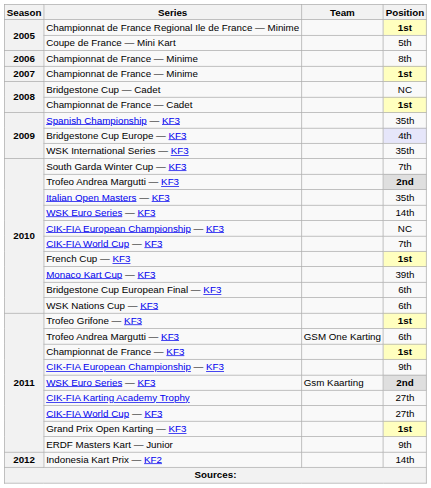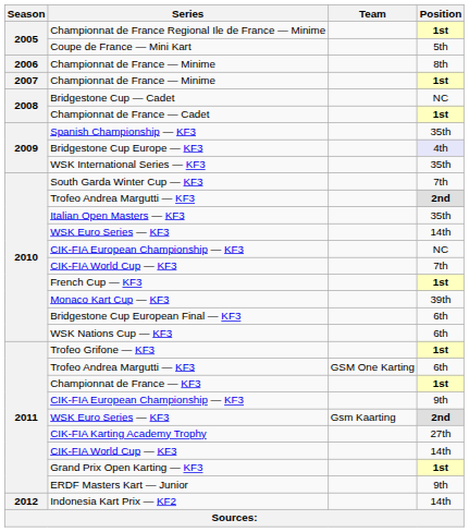 <table class="wikitable" style="font-size: 85%; text-align:center">
 <tr>
 <th>Season</th>
 <th>Series</th>
 <th>Team</th>
 <th>Position</th>
 </tr>
 <tr>
 <th rowspan="2">2005</th>
 <td align="left">Championnat de France Regional Ile de France — Minime</td>
 <td align="left"></td>
 <td style="background:#FFFFBF;"><strong>1st</strong></td>
 </tr>
 <tr>
 <td align="left">Coupe de France — Mini Kart</td>
 <td align="left"></td>
 <td>5th</td>
 </tr>
 <tr>
 <th>2006</th>
 <td align="left">Championnat de France — Minime</td>
 <td align="left"></td>
 <td>8th</td>
 </tr>
 <tr>
 <th>2007</th>
 <td align="left">Championnat de France — Minime</td>
 <td align="left"></td>
 <td style="background:#FFFFBF;"><strong>1st</strong></td>
 </tr>
 <tr>
 <th rowspan="2">2008</th>
 <td align="left">Bridgestone Cup — Cadet</td>
 <td align="left"></td>
 <td>NC</td>
 </tr>
 <tr>
 <td align="left">Championnat de France — Cadet</td>
 <td align="left"></td>
 <td style="background:#FFFFBF;"><strong>1st</strong></td>
 </tr>
 <tr>
 <th rowspan="3">2009</th>
 <td align="left"><a href='#'>Spanish Championship</a> — <a href='#'>KF3</a></td>
 <td align="left"></td>
 <td>35th</td>
 </tr>
 <tr>
 <td align="left">Bridgestone Cup Europe — <a href='#'>KF3</a></td>
 <td align="left"></td>
 <td style="background: lavender;">4th</td>
 </tr>
 <tr>
 <td align="left">WSK International Series — <a href='#'>KF3</a></td>
 <td align="left"></td>
 <td>35th</td>
 </tr>
 <tr>
 <th rowspan="10">2010</th>
 <td align="left">South Garda Winter Cup — <a href='#'>KF3</a></td>
 <td align="left"></td>
 <td>7th</td>
 </tr>
 <tr>
 <td align="left">Trofeo Andrea Margutti — <a href='#'>KF3</a></td>
 <td align="left"></td>
 <td style="background:#DFDFDF;"><strong>2nd</strong></td>
 </tr>
 <tr>
 <td align="left"><a href='#'>Italian Open Masters</a> — <a href='#'>KF3</a></td>
 <td align="left"></td>
 <td>35th</td>
 </tr>
 <tr>
 <td align="left"><a href='#'>WSK Euro Series</a> — <a href='#'>KF3</a></td>
 <td align="left"></td>
 <td>14th</td>
 </tr>
 <tr>
 <td align="left"><a href='#'>CIK-FIA European Championship</a> — <a href='#'>KF3</a></td>
 <td align="left"></td>
 <td>NC</td>
 </tr>
 <tr>
 <td align="left"><a href='#'>CIK-FIA World Cup</a> — <a href='#'>KF3</a></td>
 <td align="left"></td>
 <td>7th</td>
 </tr>
 <tr>
 <td align="left">French Cup — <a href='#'>KF3</a></td>
 <td align="left"></td>
 <td style="background:#FFFFBF;"><strong>1st</strong></td>
 </tr>
 <tr>
 <td align="left"><a href='#'>Monaco Kart Cup</a> — <a href='#'>KF3</a></td>
 <td align="left"></td>
 <td>39th</td>
 </tr>
 <tr>
 <td align="left">Bridgestone Cup European Final — <a href='#'>KF3</a></td>
 <td align="left"></td>
 <td>6th</td>
 </tr>
 <tr>
 <td align="left">WSK Nations Cup — <a href='#'>KF3</a></td>
 <td align="left"></td>
 <td>6th</td>
 </tr>
 <tr>
 <th rowspan="9">2011</th>
 <td align="left">Trofeo Grifone — <a href='#'>KF3</a></td>
 <td align="left"></td>
 <td style="background:#FFFFBF;"><strong>1st</strong></td>
 </tr>
 <tr>
 <td align="left">Trofeo Andrea Margutti — <a href='#'>KF3</a></td>
 <td align="left">GSM One Karting</td>
 <td>6th</td>
 </tr>
 <tr>
 <td align="left">Championnat de France — <a href='#'>KF3</a></td>
 <td align="left"></td>
 <td style="background:#FFFFBF;"><strong>1st</strong></td>
 </tr>
 <tr>
 <td align="left"><a href='#'>CIK-FIA European Championship</a> — <a href='#'>KF3</a></td>
 <td align="left"></td>
 <td>9th</td>
 </tr>
 <tr>
 <td align="left"><a href='#'>WSK Euro Series</a> — <a href='#'>KF3</a></td>
 <td align="left">Gsm Kaarting</td>
 <td style="background:#DFDFDF;"><strong>2nd</strong></td>
 </tr>
 <tr>
 <td align="left"><a href='#'>CIK-FIA Karting Academy Trophy</a></td>
 <td align="left"></td>
 <td>27th</td>
 </tr>
 <tr>
 <td align="left"><a href='#'>CIK-FIA World Cup</a> — <a href='#'>KF3</a></td>
 <td align="left"></td>
-<td>27th</td>
+<td>14th</td>
 </tr>
 <tr>
 <td align="left">Grand Prix Open Karting — <a href='#'>KF3</a></td>
 <td align="left"></td>
 <td style="background:#FFFFBF;"><strong>1st</strong></td>
 </tr>
 <tr>
 <td align="left">ERDF Masters Kart — Junior</td>
 <td align="left"></td>
 <td>9th</td>
 </tr>
 <tr>
 <th>2012</th>
 <td align="left">Indonesia Kart Prix — <a href='#'>KF2</a></td>
 <td align="left"></td>
 <td>14th</td>
 </tr>
 <tr>
 <th colspan="4">Sources:</th>
 </tr>
 </table>
